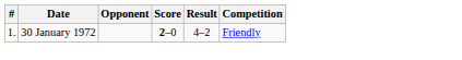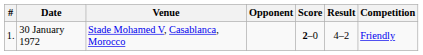 <table class="wikitable" style="font-size: 95%;">
 <tr>
 <th>#</th>
 <th>Date</th>
+<th>Venue</th>
 <th>Opponent</th>
 <th>Score</th>
 <th>Result</th>
 <th>Competition</th>
 </tr>
 <tr>
 <td>1.</td>
 <td>30 January 1972</td>
+<td><a href='#'>Stade Mohamed V</a>, <a href='#'>Casablanca</a>, <a href='#'>Morocco</a></td>
 <td></td>
 <td align="center"><strong>2</strong>–0</td>
 <td align="center">4–2</td>
 <td><a href='#'>Friendly</a></td>
 </tr>
 </table>
